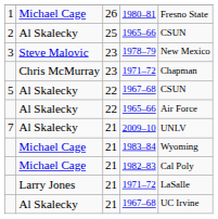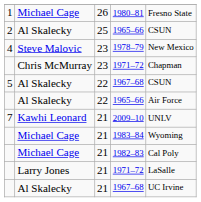 <table class="wikitable">
 <tr>
 </tr>
 <tr>
 <td>1</td>
 <td><a href='#'>Michael Cage</a></td>
 <td>26</td>
 <td style="font-size:80%;"><a href='#'>1980–81</a></td>
 <td style="font-size:80%;">Fresno State</td>
 </tr>
 <tr>
 <td>2</td>
 <td>Al Skalecky</td>
 <td>25</td>
 <td style="font-size:80%;"><a href='#'>1965–66</a></td>
 <td style="font-size:80%;">CSUN</td>
 </tr>
 <tr>
-<td>3</td>
+<td>4</td>
 <td><a href='#'>Steve Malovic</a></td>
 <td>23</td>
 <td style="font-size:80%;"><a href='#'>1978–79</a></td>
 <td style="font-size:80%;">New Mexico</td>
 </tr>
 <tr>
 <td></td>
 <td>Chris McMurray</td>
 <td>23</td>
 <td style="font-size:80%;"><a href='#'>1971–72</a></td>
 <td style="font-size:80%;">Chapman</td>
 </tr>
 <tr>
 <td>5</td>
 <td>Al Skalecky</td>
 <td>22</td>
 <td style="font-size:80%;"><a href='#'>1967–68</a></td>
 <td style="font-size:80%;">CSUN</td>
 </tr>
 <tr>
 <td></td>
 <td>Al Skalecky</td>
 <td>22</td>
 <td style="font-size:80%;"><a href='#'>1965–66</a></td>
 <td style="font-size:80%;">Air Force</td>
 </tr>
 <tr>
 <td>7</td>
-<td>Al Skalecky</td>
+<td><a href='#'>Kawhi Leonard</a></td>
 <td>21</td>
 <td style="font-size:80%;"><a href='#'>2009–10</a></td>
 <td style="font-size:80%;">UNLV</td>
 </tr>
 <tr>
 <td></td>
 <td><a href='#'>Michael Cage</a></td>
 <td>21</td>
 <td style="font-size:80%;"><a href='#'>1983–84</a></td>
 <td style="font-size:80%;">Wyoming</td>
 </tr>
 <tr>
 <td></td>
 <td><a href='#'>Michael Cage</a></td>
 <td>21</td>
 <td style="font-size:80%;"><a href='#'>1982–83</a></td>
 <td style="font-size:80%;">Cal Poly</td>
 </tr>
 <tr>
 <td></td>
 <td>Larry Jones</td>
 <td>21</td>
 <td style="font-size:80%;"><a href='#'>1971–72</a></td>
 <td style="font-size:80%;">LaSalle</td>
 </tr>
 <tr>
 <td></td>
 <td>Al Skalecky</td>
 <td>21</td>
 <td style="font-size:80%;"><a href='#'>1967–68</a></td>
 <td style="font-size:80%;">UC Irvine</td>
 </tr>
 </table>
